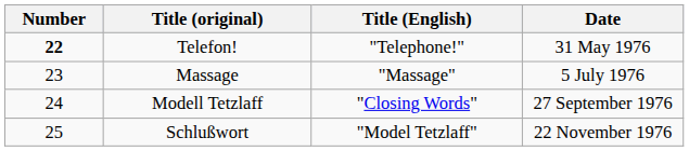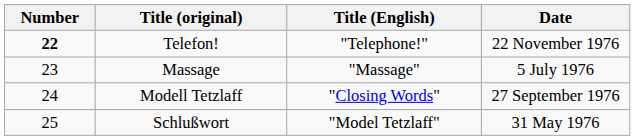 <table class="wikitable sortable" style="text-align:center">
 <tr style="background:#CEDAF2">
 <th width="85" class="unsortable">Number</th>
 <th width="200" class="unsortable">Title (original)</th>
 <th width="200" class="unsortable">Title (English)</th>
 <th width="150" class="unsortable">Date</th>
 </tr>
 <tr>
 <td><strong>22</strong></td>
 <td>Telefon!</td>
 <td>"Telephone!"</td>
-<td>31 May 1976</td>
+<td>22 November 1976</td>
 </tr>
 <tr>
 <td>23</td>
 <td>Massage</td>
 <td>"Massage"</td>
 <td>5 July 1976</td>
 </tr>
 <tr>
 <td>24</td>
 <td>Modell Tetzlaff</td>
 <td>"<a href='#'>Closing Words</a>"</td>
 <td>27 September 1976</td>
 </tr>
 <tr>
 <td>25</td>
 <td>Schlußwort</td>
 <td>"Model Tetzlaff"</td>
-<td>22 November 1976</td>
+<td>31 May 1976</td>
 </tr>
 </table>
